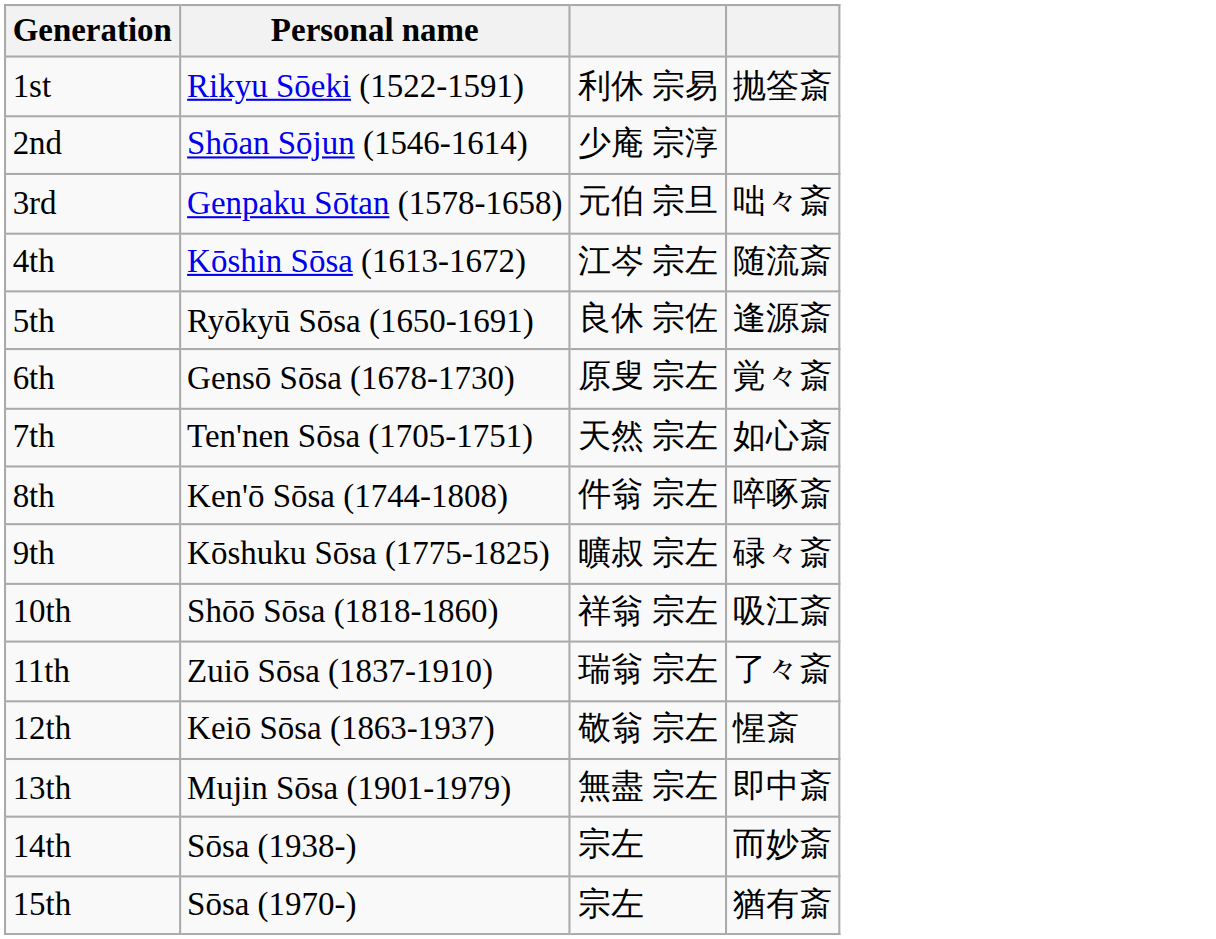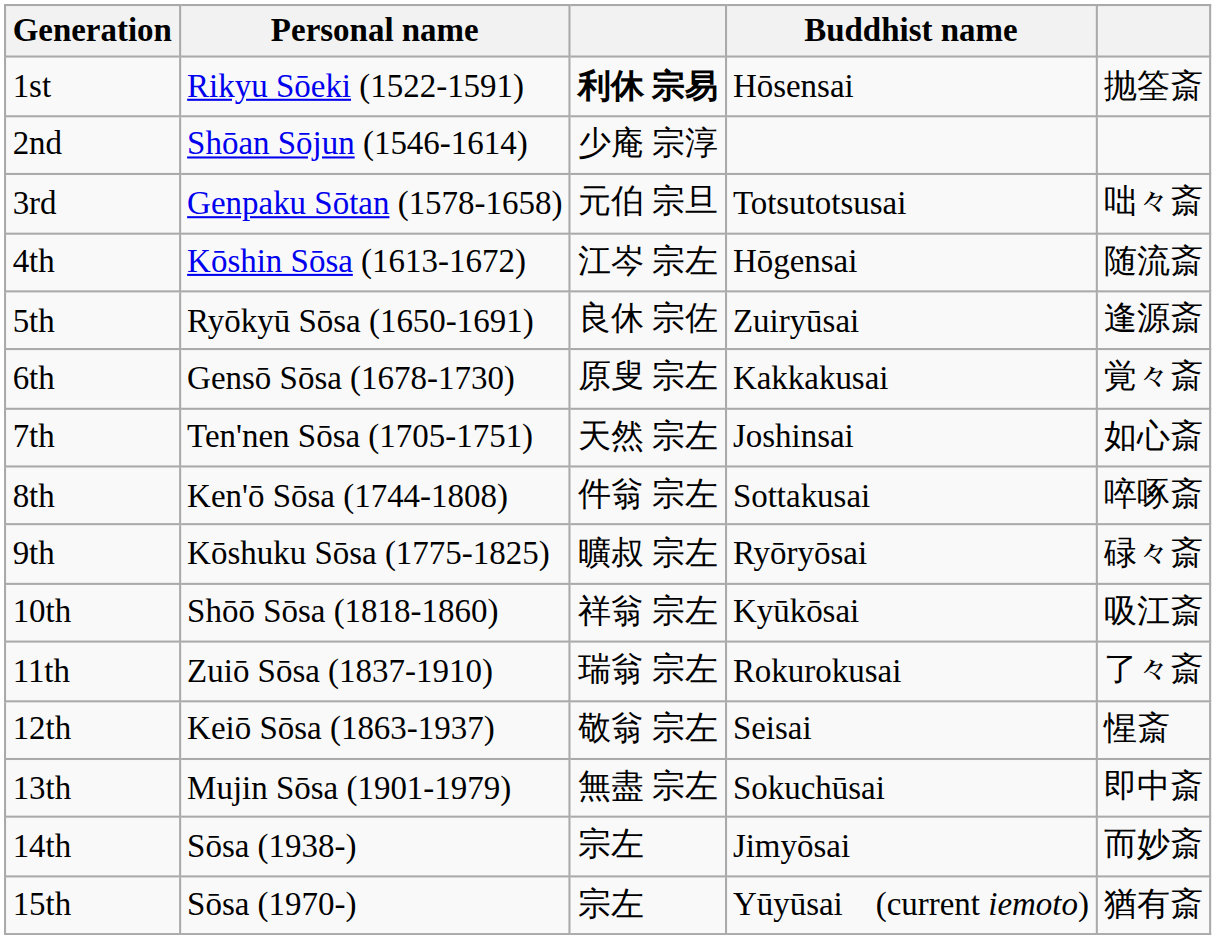 <table class="wikitable">
 <tr>
 <th><strong>Generation</strong></th>
 <th><strong>Personal name</strong></th>
 <th></th>
+<th><strong>Buddhist name</strong></th>
 <th></th>
 </tr>
 <tr>
 <td>1st</td>
 <td><a href='#'>Rikyu Sōeki</a> (1522-1591)</td>
-<td>利休 宗易</td>
+<td><strong>利休 宗易</strong></td>
+<td>Hōsensai</td>
 <td>抛筌斎</td>
 </tr>
 <tr>
 <td>2nd</td>
 <td><a href='#'>Shōan Sōjun</a> (1546-1614)</td>
 <td>少庵 宗淳</td>
 <td></td>
+<td></td>
 </tr>
 <tr>
 <td>3rd</td>
 <td><a href='#'>Genpaku Sōtan</a> (1578-1658)</td>
 <td>元伯 宗旦</td>
+<td>Totsutotsusai</td>
 <td>咄々斎</td>
 </tr>
 <tr>
 <td>4th</td>
 <td><a href='#'>Kōshin Sōsa</a> (1613-1672)</td>
 <td>江岑 宗左</td>
+<td>Hōgensai</td>
 <td>随流斎</td>
 </tr>
 <tr>
 <td>5th</td>
 <td>Ryōkyū Sōsa (1650-1691)</td>
 <td>良休 宗佐</td>
+<td>Zuiryūsai</td>
 <td>逢源斎</td>
 </tr>
 <tr>
 <td>6th</td>
 <td>Gensō Sōsa (1678-1730)</td>
 <td>原叟 宗左</td>
+<td>Kakkakusai</td>
 <td>覚々斎</td>
 </tr>
 <tr>
 <td>7th</td>
 <td>Ten'nen Sōsa (1705-1751)</td>
 <td>天然 宗左</td>
+<td>Joshinsai</td>
 <td>如心斎</td>
 </tr>
 <tr>
 <td>8th</td>
 <td>Ken'ō Sōsa (1744-1808)</td>
 <td>件翁 宗左</td>
+<td>Sottakusai</td>
 <td>啐啄斎</td>
 </tr>
 <tr>
 <td>9th</td>
 <td>Kōshuku Sōsa (1775-1825)</td>
 <td>曠叔 宗左</td>
+<td>Ryōryōsai</td>
 <td>碌々斎</td>
 </tr>
 <tr>
 <td>10th</td>
 <td>Shōō Sōsa (1818-1860)</td>
 <td>祥翁 宗左</td>
+<td>Kyūkōsai</td>
 <td>吸江斎</td>
 </tr>
 <tr>
 <td>11th</td>
 <td>Zuiō Sōsa (1837-1910)</td>
 <td>瑞翁 宗左</td>
+<td>Rokurokusai</td>
 <td>了々斎</td>
 </tr>
 <tr>
 <td>12th</td>
 <td>Keiō Sōsa (1863-1937)</td>
 <td>敬翁 宗左</td>
+<td>Seisai</td>
 <td>惺斎</td>
 </tr>
 <tr>
 <td>13th</td>
 <td>Mujin Sōsa  (1901-1979)</td>
 <td>無盡 宗左</td>
+<td>Sokuchūsai</td>
 <td>即中斎</td>
 </tr>
 <tr>
 <td>14th</td>
 <td>Sōsa (1938-)</td>
 <td>宗左</td>
+<td>Jimyōsai</td>
 <td>而妙斎</td>
 </tr>
 <tr>
 <td>15th</td>
 <td>Sōsa (1970-)</td>
 <td>宗左</td>
+<td>Yūyūsai　(current <em>iemoto</em>)</td>
 <td>猶有斎</td>
 </tr>
 </table>
